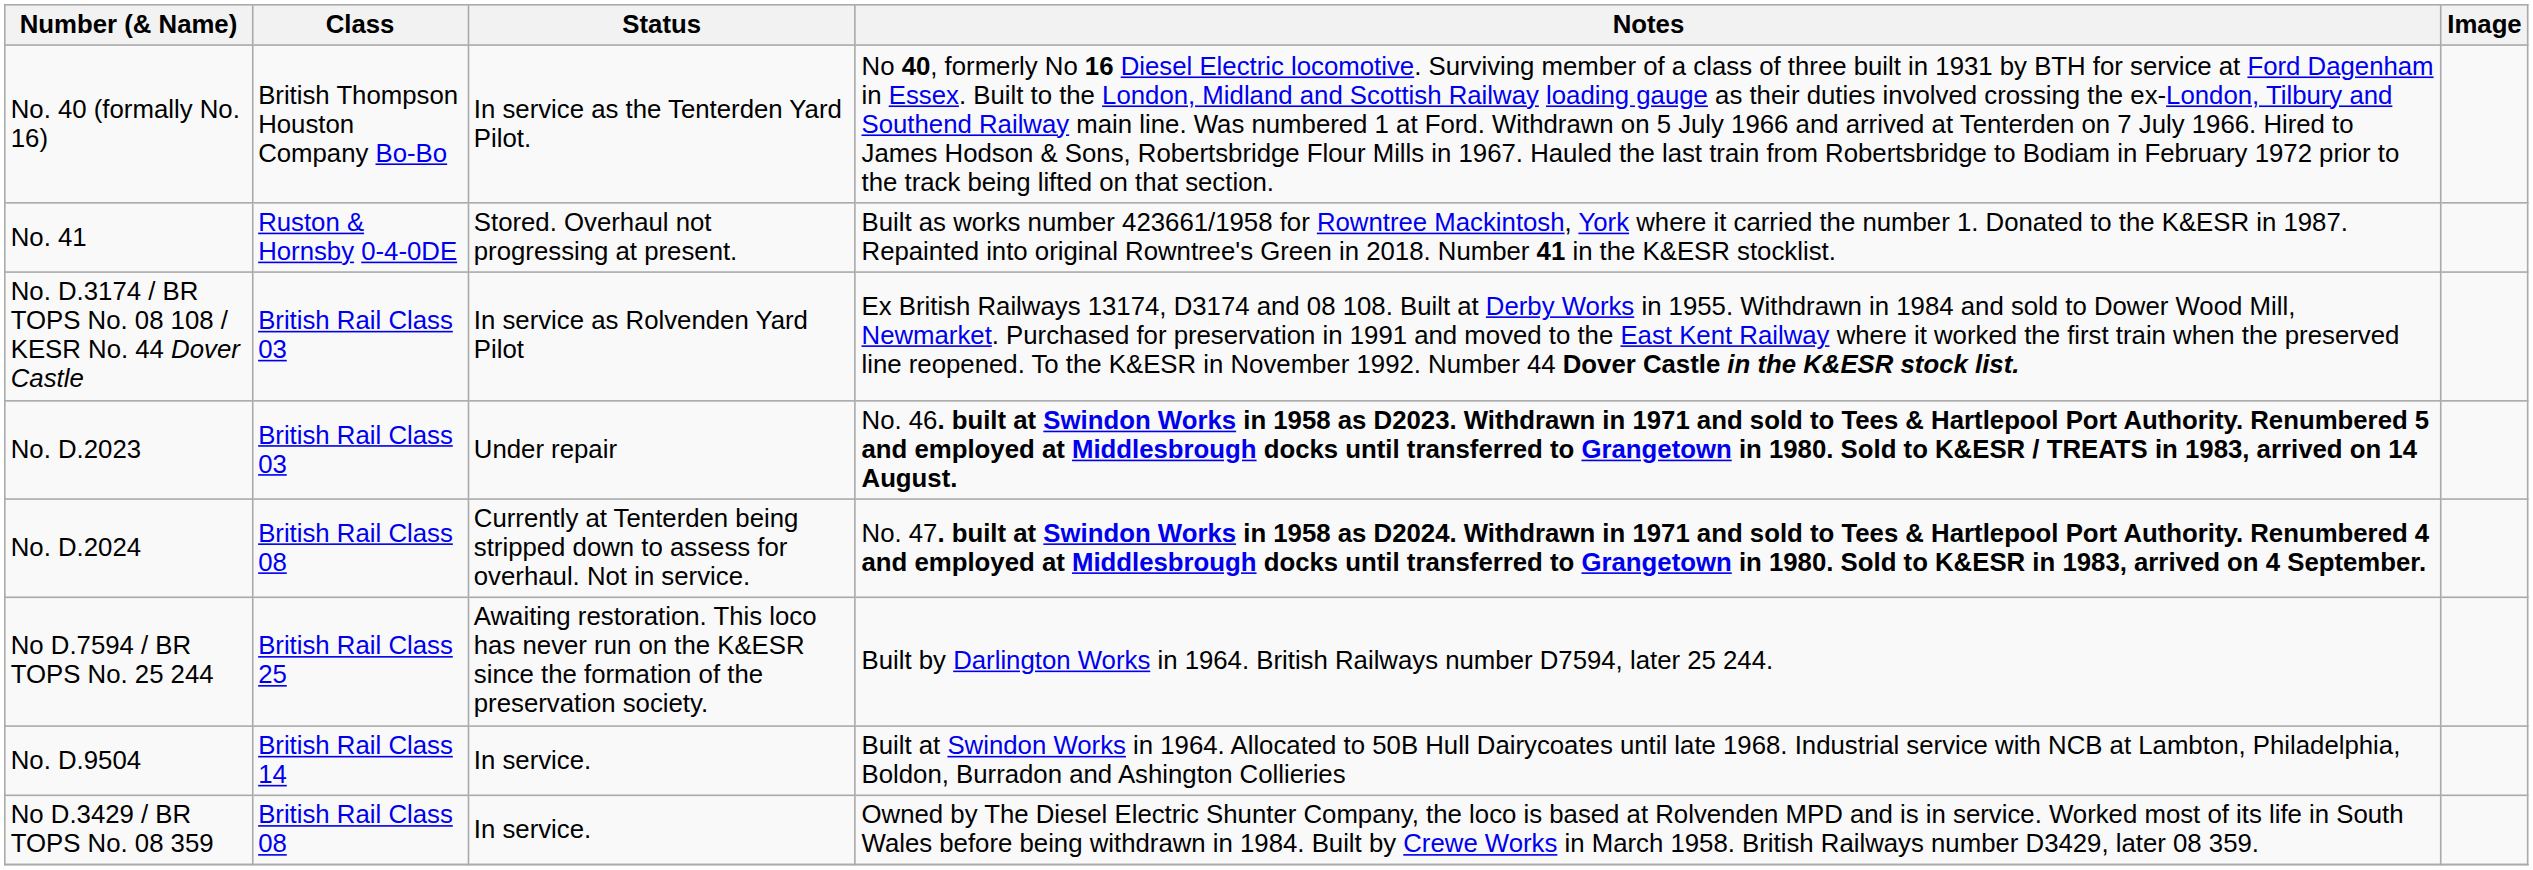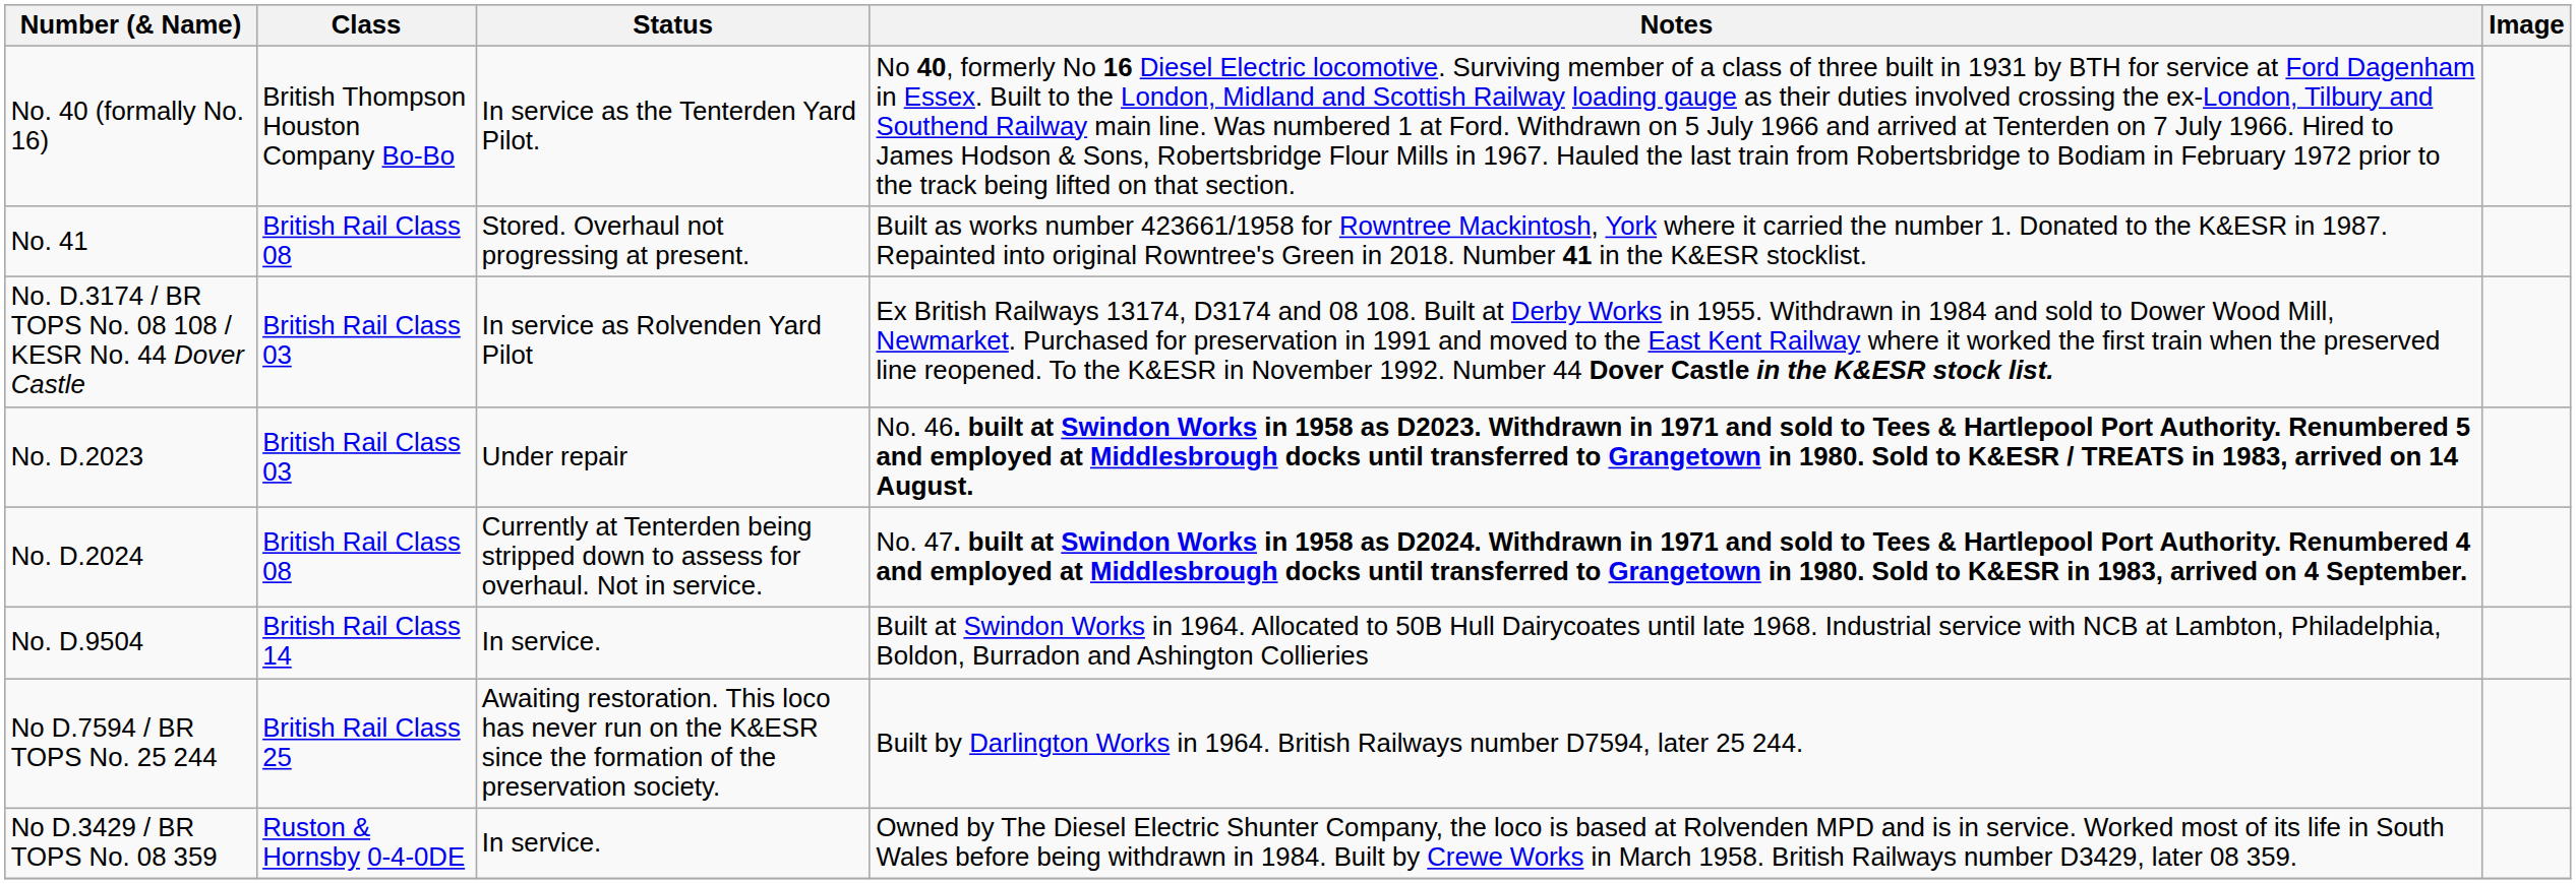 <table class="wikitable">
 <tr>
 <th>Number (& Name)</th>
 <th>Class</th>
 <th>Status</th>
 <th>Notes</th>
 <th>Image</th>
 </tr>
 <tr>
 <td>No. 40 (formally No. 16)</td>
 <td>British Thompson Houston Company <a href='#'>Bo-Bo</a></td>
 <td>In service as the Tenterden Yard Pilot.</td>
 <td>No <strong>40</strong>, formerly No <strong>16</strong> <a href='#'>Diesel Electric locomotive</a>. Surviving member of a class of three built in 1931 by BTH for service at <a href='#'>Ford Dagenham</a> in <a href='#'>Essex</a>. Built to the <a href='#'>London, Midland and Scottish Railway</a> <a href='#'>loading gauge</a> as their duties involved crossing the ex-<a href='#'>London, Tilbury and Southend Railway</a> main line. Was numbered 1 at Ford. Withdrawn on 5 July 1966 and arrived at Tenterden on 7 July 1966. Hired to James Hodson & Sons, Robertsbridge Flour Mills in 1967. Hauled the last train from Robertsbridge to Bodiam in February 1972 prior to the track being lifted on that section.</td>
 <td></td>
 </tr>
 <tr>
 <td>No. 41</td>
-<td><a href='#'>Ruston & Hornsby</a> <a href='#'>0-4-0DE</a></td>
+<td><a href='#'>British Rail Class 08</a></td>
 <td>Stored. Overhaul not progressing at present.</td>
 <td>Built as works number 423661/1958 for <a href='#'>Rowntree Mackintosh</a>, <a href='#'>York</a> where it carried the number 1. Donated to the K&ESR in 1987. Repainted into original Rowntree's Green in 2018. Number <strong>41</strong> in the K&ESR stocklist.</td>
 <td></td>
 </tr>
 <tr>
 <td>No. D.3174 / BR TOPS No. 08 108 / KESR No. 44 <em>Dover Castle<strong></td>
 <td><a href='#'>British Rail Class 03</a></td>
 <td>In service as Rolvenden Yard Pilot</td>
 <td>Ex British Railways 13174, D3174 and 08 108. Built at <a href='#'>Derby Works</a> in 1955. Withdrawn in 1984 and sold to Dower Wood Mill, <a href='#'>Newmarket</a>. Purchased for preservation in 1991 and moved to the <a href='#'>East Kent Railway</a> where it worked the first train when the preserved line reopened. To the K&ESR in November 1992. Number </strong>44<strong> </em>Dover Castle<em> in the K&ESR stock list.</td>
 <td></td>
 </tr>
 <tr>
 <td>No. D.2023</td>
 <td><a href='#'>British Rail Class 03</a></td>
 <td>Under repair</td>
 <td>No. </strong>46<strong>. built at <a href='#'>Swindon Works</a> in 1958 as D2023. Withdrawn in 1971 and sold to Tees & Hartlepool Port Authority. Renumbered 5 and employed at <a href='#'>Middlesbrough</a> docks until transferred to <a href='#'>Grangetown</a> in 1980. Sold to K&ESR / TREATS in 1983, arrived on 14 August.</td>
 <td></td>
 </tr>
 <tr>
 <td>No. D.2024</td>
 <td><a href='#'>British Rail Class 08</a></td>
 <td>Currently at Tenterden being stripped down to assess for overhaul. Not in service.</td>
 <td>No. </strong>47<strong>. built at <a href='#'>Swindon Works</a> in 1958 as D2024. Withdrawn in 1971 and sold to Tees & Hartlepool Port Authority. Renumbered 4 and employed at <a href='#'>Middlesbrough</a> docks until transferred to <a href='#'>Grangetown</a> in 1980. Sold to K&ESR in 1983, arrived on 4 September.</td>
 <td></td>
 </tr>
 <tr>
+<td>No. D.9504</td>
+<td><a href='#'>British Rail Class 14</a></td>
+<td>In service.</td>
+<td>Built at <a href='#'>Swindon Works</a> in 1964. Allocated to 50B Hull Dairycoates until late 1968. Industrial service with NCB at Lambton, Philadelphia, Boldon, Burradon and Ashington Collieries</td>
+<td></td>
+</tr>
+<tr>
 <td>No D.7594 / BR TOPS No. 25 244</td>
 <td><a href='#'>British Rail Class 25</a></td>
 <td>Awaiting restoration. This loco has never run on the K&ESR since the formation of the preservation society.</td>
 <td>Built by <a href='#'>Darlington Works</a> in 1964. British Railways number D7594, later 25 244.</td>
 <td></td>
 </tr>
 <tr>
-<td>No. D.9504</td>
-<td><a href='#'>British Rail Class 14</a></td>
-<td>In service.</td>
-<td>Built at <a href='#'>Swindon Works</a> in 1964. Allocated to 50B Hull Dairycoates until late 1968. Industrial service with NCB at Lambton, Philadelphia, Boldon, Burradon and Ashington Collieries</td>
-<td></td>
-</tr>
-<tr>
 <td>No D.3429 / BR TOPS No. 08 359</td>
-<td><a href='#'>British Rail Class 08</a></td>
+<td><a href='#'>Ruston & Hornsby</a> <a href='#'>0-4-0DE</a></td>
 <td>In service.</td>
 <td>Owned by The Diesel Electric Shunter Company, the loco is based at Rolvenden MPD and is in service.  Worked most of its life in South Wales before being withdrawn in 1984. Built by <a href='#'>Crewe Works</a> in March 1958. British Railways number D3429, later 08 359.</td>
 <td></td>
 </tr>
 <tr>
 </tr>
 </table>
